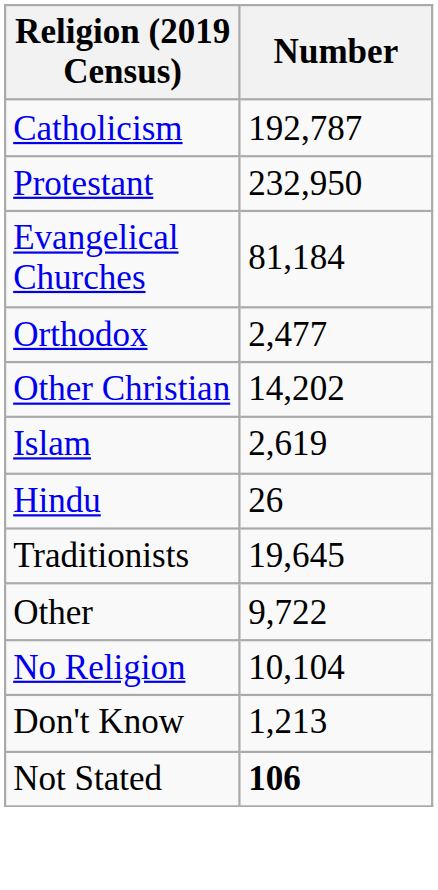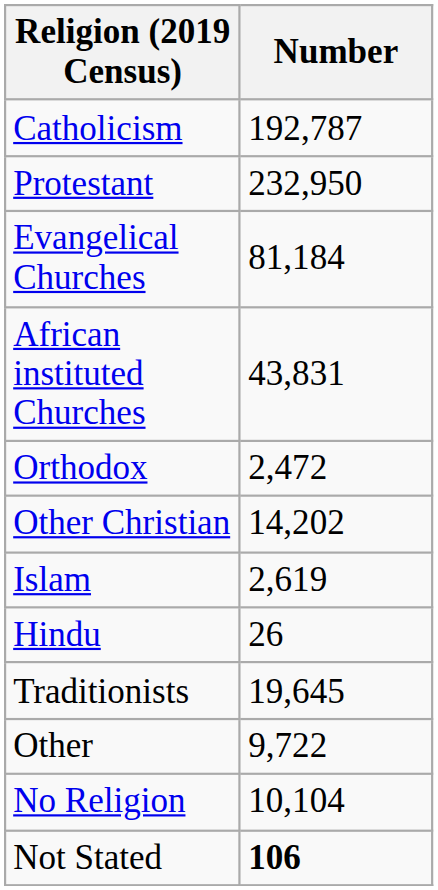 <table class="wikitable">
 <tr>
 <th style="width:100px;">Religion (2019 Census)</th>
 <th style="width:80px;">Number</th>
 </tr>
 <tr>
 <td><a href='#'>Catholicism</a></td>
 <td>192,787</td>
 </tr>
 <tr>
 <td><a href='#'>Protestant</a></td>
 <td>232,950</td>
 </tr>
 <tr>
 <td><a href='#'>Evangelical Churches</a></td>
 <td>81,184</td>
 </tr>
 <tr>
+<td><a href='#'>African instituted Churches</a></td>
+<td>43,831</td>
+</tr>
+<tr>
 <td><a href='#'>Orthodox</a></td>
-<td>2,477</td>
+<td>2,472</td>
 </tr>
 <tr>
 <td><a href='#'>Other Christian</a></td>
 <td>14,202</td>
 </tr>
 <tr>
 <td><a href='#'>Islam</a></td>
 <td>2,619</td>
 </tr>
 <tr>
 <td><a href='#'>Hindu</a></td>
 <td>26</td>
 </tr>
 <tr>
 <td>Traditionists</td>
 <td>19,645</td>
 </tr>
 <tr>
 <td>Other</td>
 <td>9,722</td>
 </tr>
 <tr>
 <td><a href='#'>No Religion</a></td>
 <td>10,104</td>
 </tr>
 <tr>
-<td>Don't Know</td>
-<td>1,213</td>
-</tr>
-<tr>
 <td>Not Stated</td>
 <td><strong>106</strong></td>
 </tr>
 <tr>
 </tr>
 </table>
